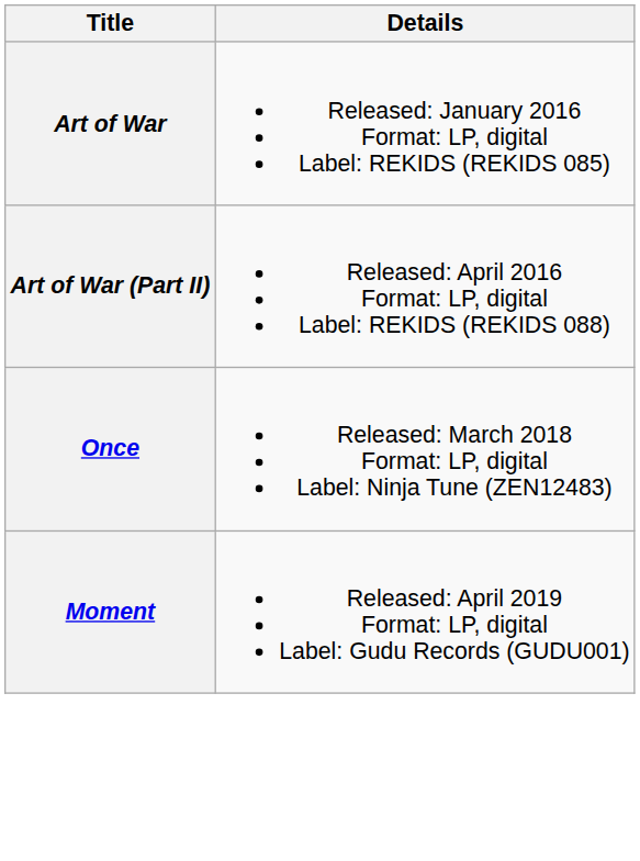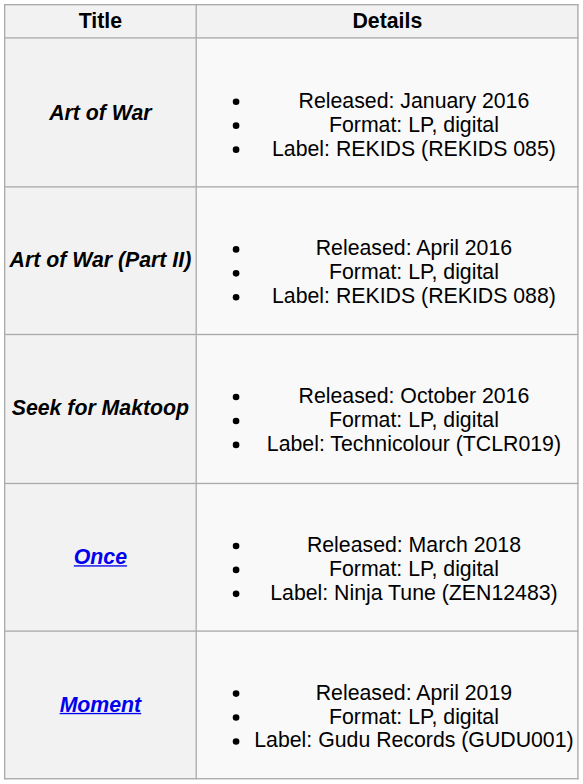 <table class="wikitable plainrowheaders" style="text-align:center;" border="1">
 <tr>
 <th>Title</th>
 <th>Details</th>
 </tr>
 <tr>
 <th scope="row"><em>Art of War</em></th>
 <td><br><ul><li>Released: January 2016</li><li>Format: LP, digital</li><li>Label: REKIDS (REKIDS 085)</li></ul></td>
 </tr>
 <tr>
 <th scope="row"><em>Art of War (Part II)</em></th>
 <td><br><ul><li>Released: April 2016</li><li>Format: LP, digital</li><li>Label: REKIDS (REKIDS 088)</li></ul></td>
 </tr>
 <tr>
+<th scope="row"><em>Seek for Maktoop</em></th>
+<td><br><ul><li>Released: October 2016</li><li>Format: LP, digital</li><li>Label: Technicolour (TCLR019)</li></ul></td>
+</tr>
+<tr>
 <th scope="row"><em><a href='#'>Once</a></em></th>
 <td><br><ul><li>Released: March 2018</li><li>Format: LP, digital</li><li>Label: Ninja Tune (ZEN12483)</li></ul></td>
 </tr>
 <tr>
 <th scope="row"><em><a href='#'>Moment</a></em></th>
 <td><br><ul><li>Released: April 2019</li><li>Format: LP, digital</li><li>Label: Gudu Records (GUDU001)</li></ul></td>
 </tr>
 </table>
